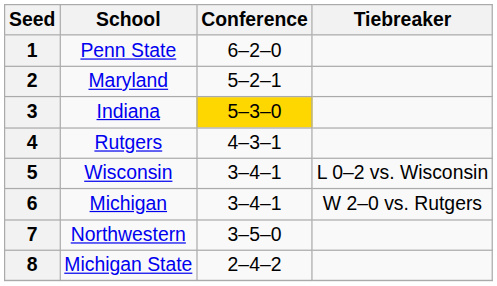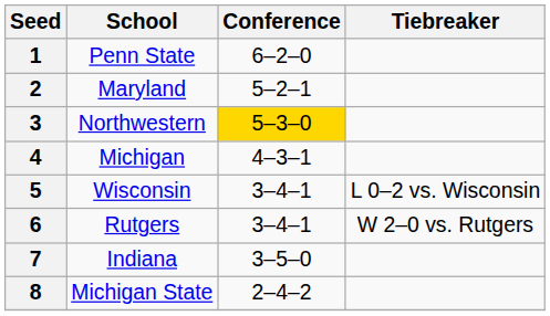 <table class="wikitable" style="text-align:center">
 <tr>
 <th>Seed</th>
 <th>School</th>
 <th>Conference</th>
 <th>Tiebreaker</th>
 </tr>
 <tr>
 <th>1</th>
 <td><a href='#'>Penn State</a></td>
 <td>6–2–0</td>
 <td></td>
 </tr>
 <tr>
 <th>2</th>
 <td><a href='#'>Maryland</a></td>
 <td>5–2–1</td>
 <td></td>
 </tr>
 <tr>
 <th>3</th>
-<td><a href='#'>Indiana</a></td>
+<td><a href='#'>Northwestern</a></td>
 <td style="background: gold;">5–3–0</td>
 <td></td>
 </tr>
 <tr>
 <th>4</th>
-<td><a href='#'>Rutgers</a></td>
+<td><a href='#'>Michigan</a></td>
 <td>4–3–1</td>
 <td></td>
 </tr>
 <tr>
 <th>5</th>
 <td><a href='#'>Wisconsin</a></td>
 <td>3–4–1</td>
 <td>L 0–2 vs. Wisconsin</td>
 </tr>
 <tr>
 <th>6</th>
-<td><a href='#'>Michigan</a></td>
+<td><a href='#'>Rutgers</a></td>
 <td>3–4–1</td>
 <td>W 2–0 vs. Rutgers</td>
 </tr>
 <tr>
 <th>7</th>
-<td><a href='#'>Northwestern</a></td>
+<td><a href='#'>Indiana</a></td>
 <td>3–5–0</td>
 <td></td>
 </tr>
 <tr>
 <th>8</th>
 <td><a href='#'>Michigan State</a></td>
 <td>2–4–2</td>
 <td></td>
 </tr>
 <tr>
 </tr>
 </table>
